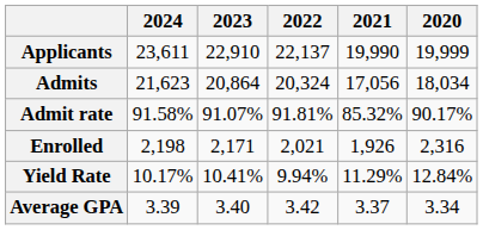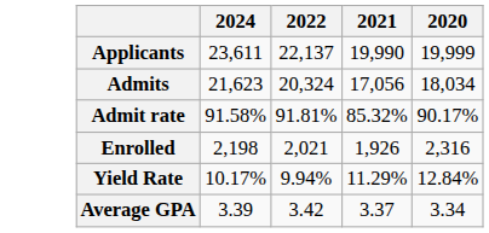 <table class="wikitable" style="float:right; margin:10px; text-align:center; margin:auto">
 <tr>
 <th> </th>
 <th>2024</th>
-<th>2023</th>
 <th>2022</th>
 <th>2021</th>
 <th>2020</th>
 </tr>
 <tr style="text-align:center;">
 <th>Applicants</th>
 <td>23,611</td>
-<td>22,910</td>
 <td>22,137</td>
 <td>19,990</td>
 <td>19,999</td>
 </tr>
 <tr style="text-align:center;">
 <th>Admits</th>
 <td>21,623</td>
-<td>20,864</td>
 <td>20,324</td>
 <td>17,056</td>
 <td>18,034</td>
 </tr>
 <tr style="text-align:center;">
 <th>Admit rate</th>
 <td>91.58%</td>
-<td>91.07%</td>
 <td>91.81%</td>
 <td>85.32%</td>
 <td>90.17%</td>
 </tr>
 <tr style="text-align:center;">
 <th>Enrolled</th>
 <td>2,198</td>
-<td>2,171</td>
 <td>2,021</td>
 <td>1,926</td>
 <td>2,316</td>
 </tr>
 <tr style="text-align:center;">
 <th>Yield Rate</th>
 <td>10.17%</td>
-<td>10.41%</td>
 <td>9.94%</td>
 <td>11.29%</td>
 <td>12.84%</td>
 </tr>
 <tr style="text-align:center;">
 <th>Average GPA</th>
 <td>3.39</td>
-<td>3.40</td>
 <td>3.42</td>
 <td>3.37</td>
 <td>3.34</td>
 </tr>
 </table>
